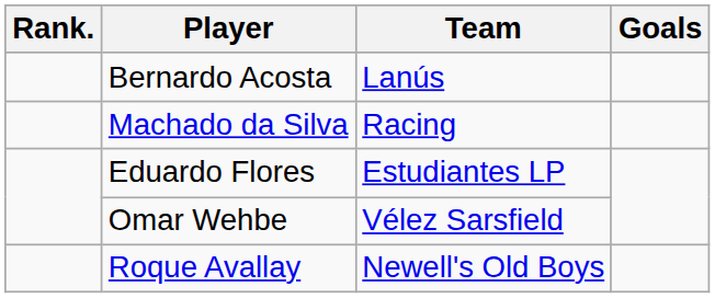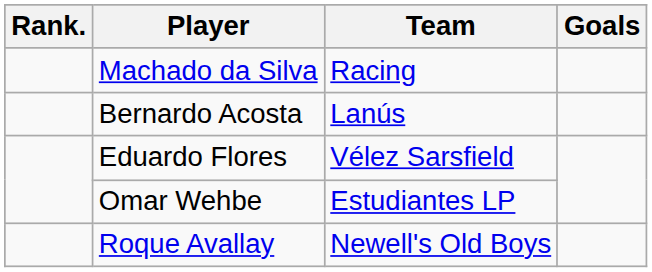 <table class="wikitable" style="text-align:">
 <tr>
 <th>Rank.</th>
 <th>Player</th>
 <th>Team</th>
 <th>Goals</th>
 </tr>
 <tr>
 <td></td>
+<td> <a href='#'>Machado da Silva</a></td>
+<td><a href='#'>Racing</a></td>
+<td></td>
+</tr>
+<tr>
+<td></td>
 <td> Bernardo Acosta</td>
 <td><a href='#'>Lanús</a></td>
 <td></td>
 </tr>
 <tr>
-<td></td>
-<td> <a href='#'>Machado da Silva</a></td>
-<td><a href='#'>Racing</a></td>
-<td></td>
-</tr>
-<tr>
 <td rowspan=2></td>
 <td> Eduardo Flores</td>
-<td><a href='#'>Estudiantes LP</a></td>
+<td><a href='#'>Vélez Sarsfield</a></td>
 <td rowspan=2></td>
 </tr>
 <tr>
 <td> Omar Wehbe</td>
-<td><a href='#'>Vélez Sarsfield</a></td>
+<td><a href='#'>Estudiantes LP</a></td>
 </tr>
 <tr>
 <td></td>
 <td> <a href='#'>Roque Avallay</a></td>
 <td><a href='#'>Newell's Old Boys</a></td>
 <td></td>
 </tr>
 </table>
